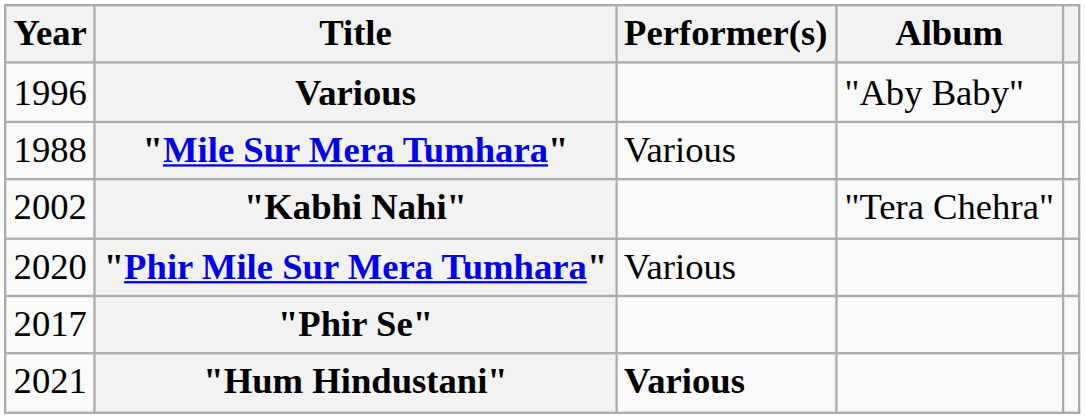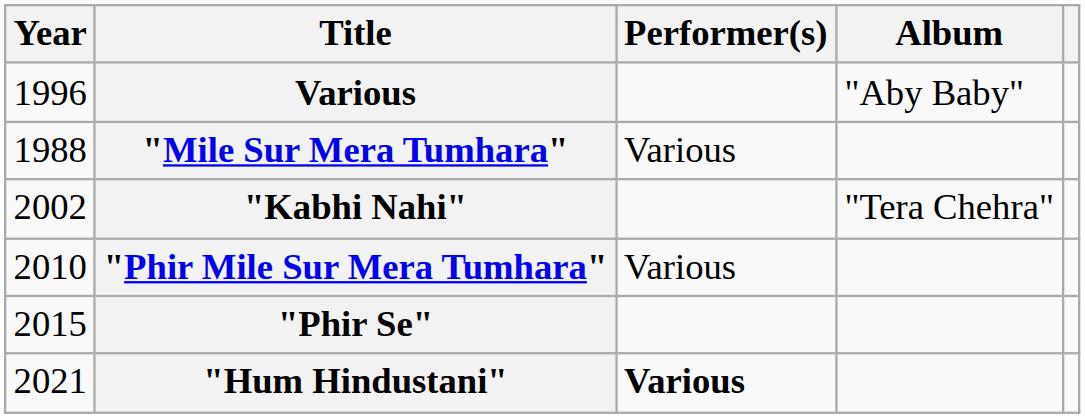 <table class="wikitable plainrowheaders" style="text-align: left;">
 <tr>
 <th>Year</th>
 <th>Title</th>
 <th>Performer(s)</th>
 <th>Album</th>
 <th class="unsortable"></th>
 </tr>
 <tr>
 <td>1996</td>
 <th scope="row">Various</th>
 <td></td>
 <td>"Aby Baby"</td>
 <td style="text-align: center;"></td>
 </tr>
 <tr>
 <td>1988</td>
 <th scope="row">"<a href='#'>Mile Sur Mera Tumhara</a>"</th>
 <td>Various</td>
 <td></td>
 <td style="text-align: center;"></td>
 </tr>
 <tr>
 <td>2002</td>
 <th scope="row">"Kabhi Nahi"</th>
 <td></td>
 <td>"Tera Chehra"</td>
 <td style="text-align: center;"></td>
 </tr>
 <tr>
-<td>2020</td>
+<td>2010</td>
 <th scope="row">"<a href='#'>Phir Mile Sur Mera Tumhara</a>"</th>
 <td>Various</td>
 <td></td>
 <td style="text-align: center;"></td>
 </tr>
 <tr>
-<td>2017</td>
+<td>2015</td>
 <th scope="row">"Phir Se"</th>
 <td></td>
 <td></td>
 <td style="text-align: center;"></td>
 </tr>
 <tr>
 <td>2021</td>
 <th scope="row">"Hum Hindustani"</th>
 <td><strong>Various</strong></td>
 <td></td>
 <td style="text-align: center;"></td>
 </tr>
 </table>
